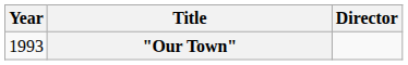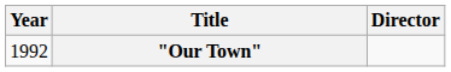 <table class="wikitable plainrowheaders">
 <tr>
 <th>Year</th>
 <th style="width:16em;">Title</th>
 <th>Director</th>
 </tr>
 <tr>
-<td>1993</td>
+<td>1992</td>
 <th scope="row">"Our Town"</th>
 <td></td>
 </tr>
 </table>
